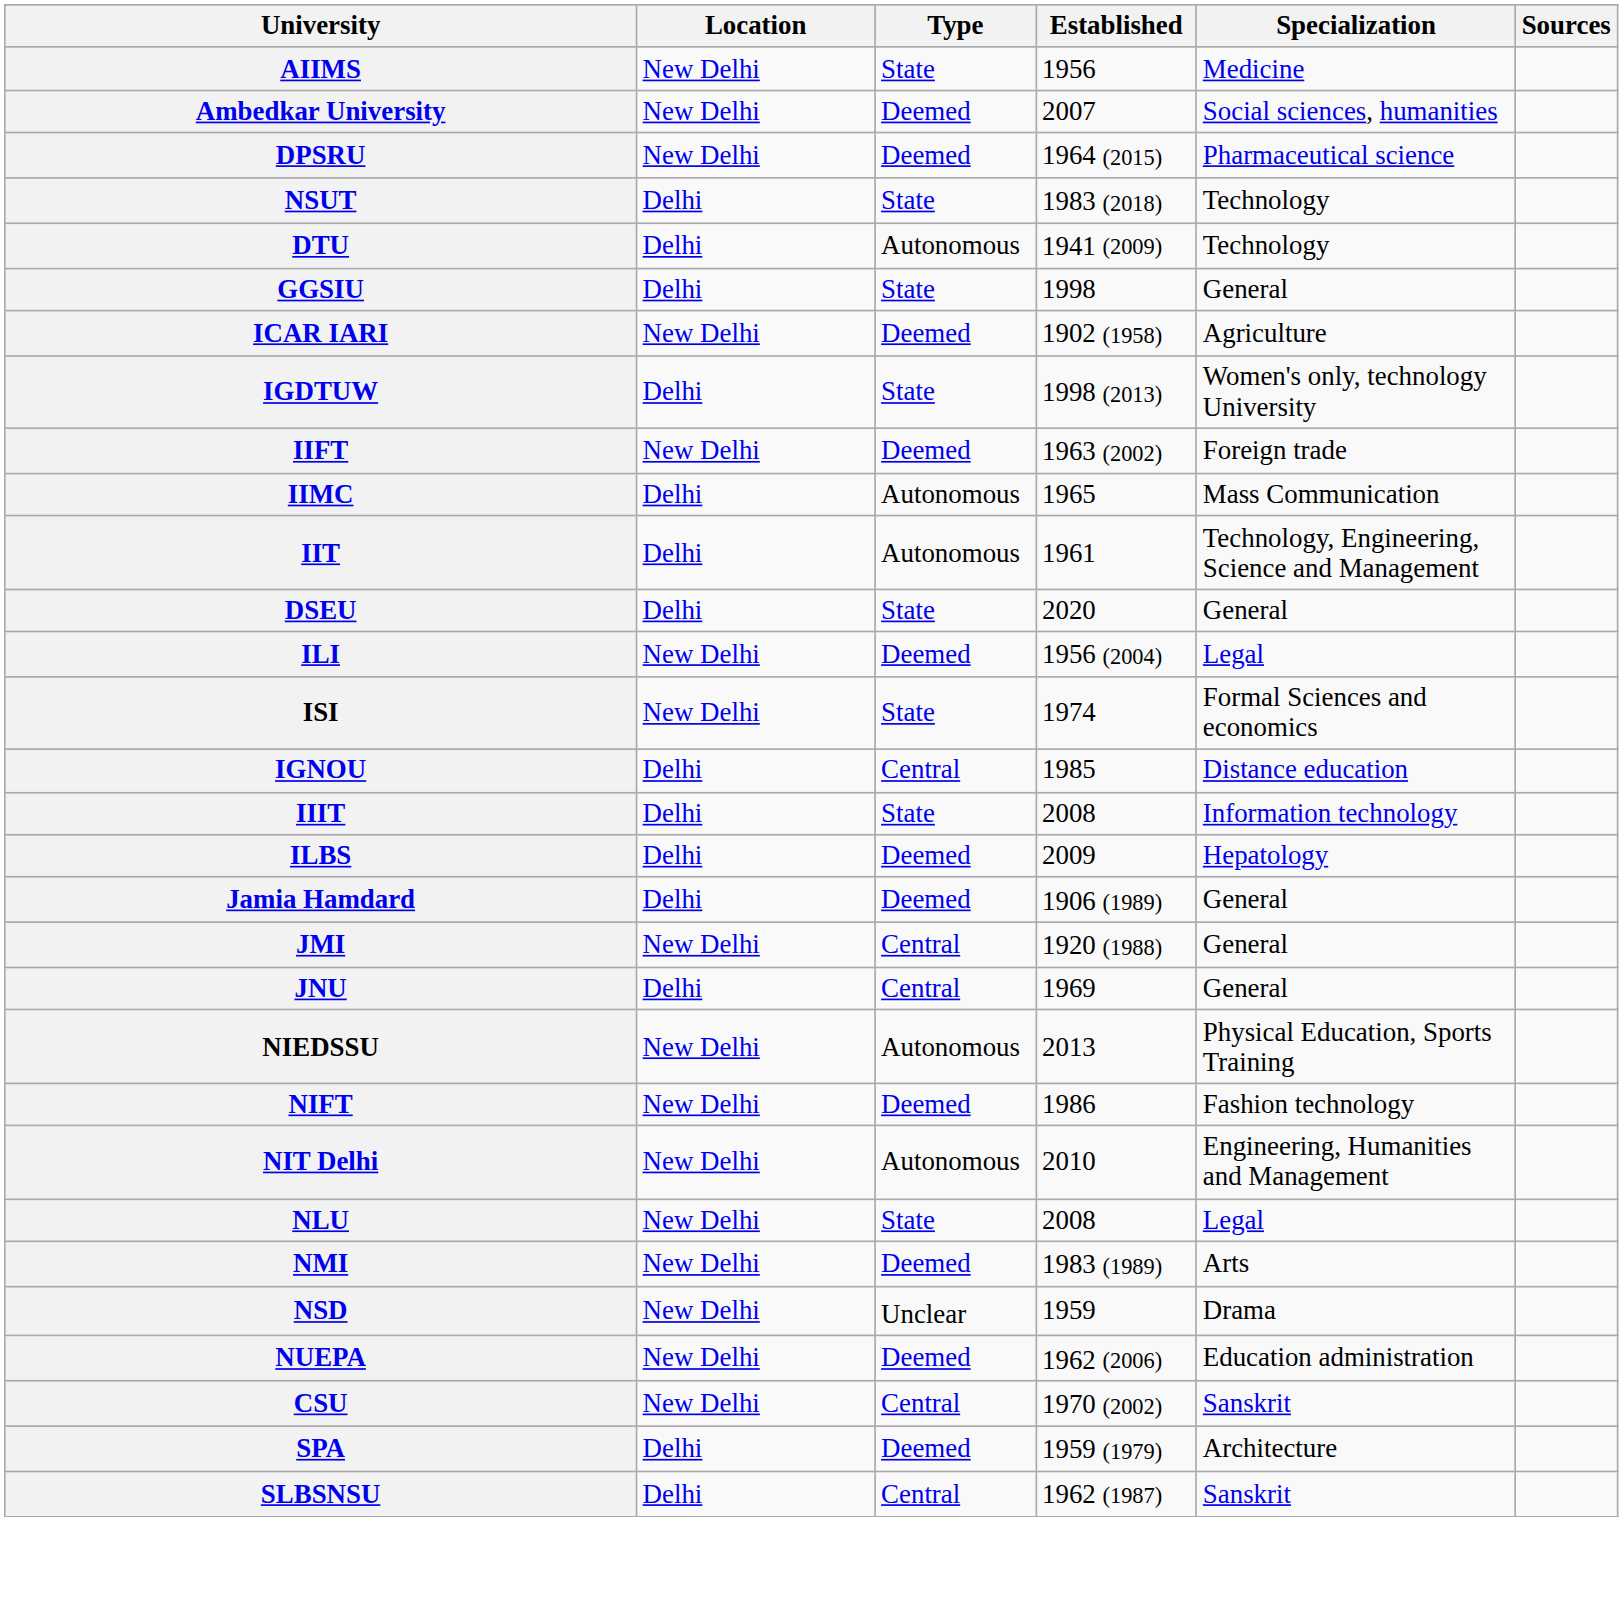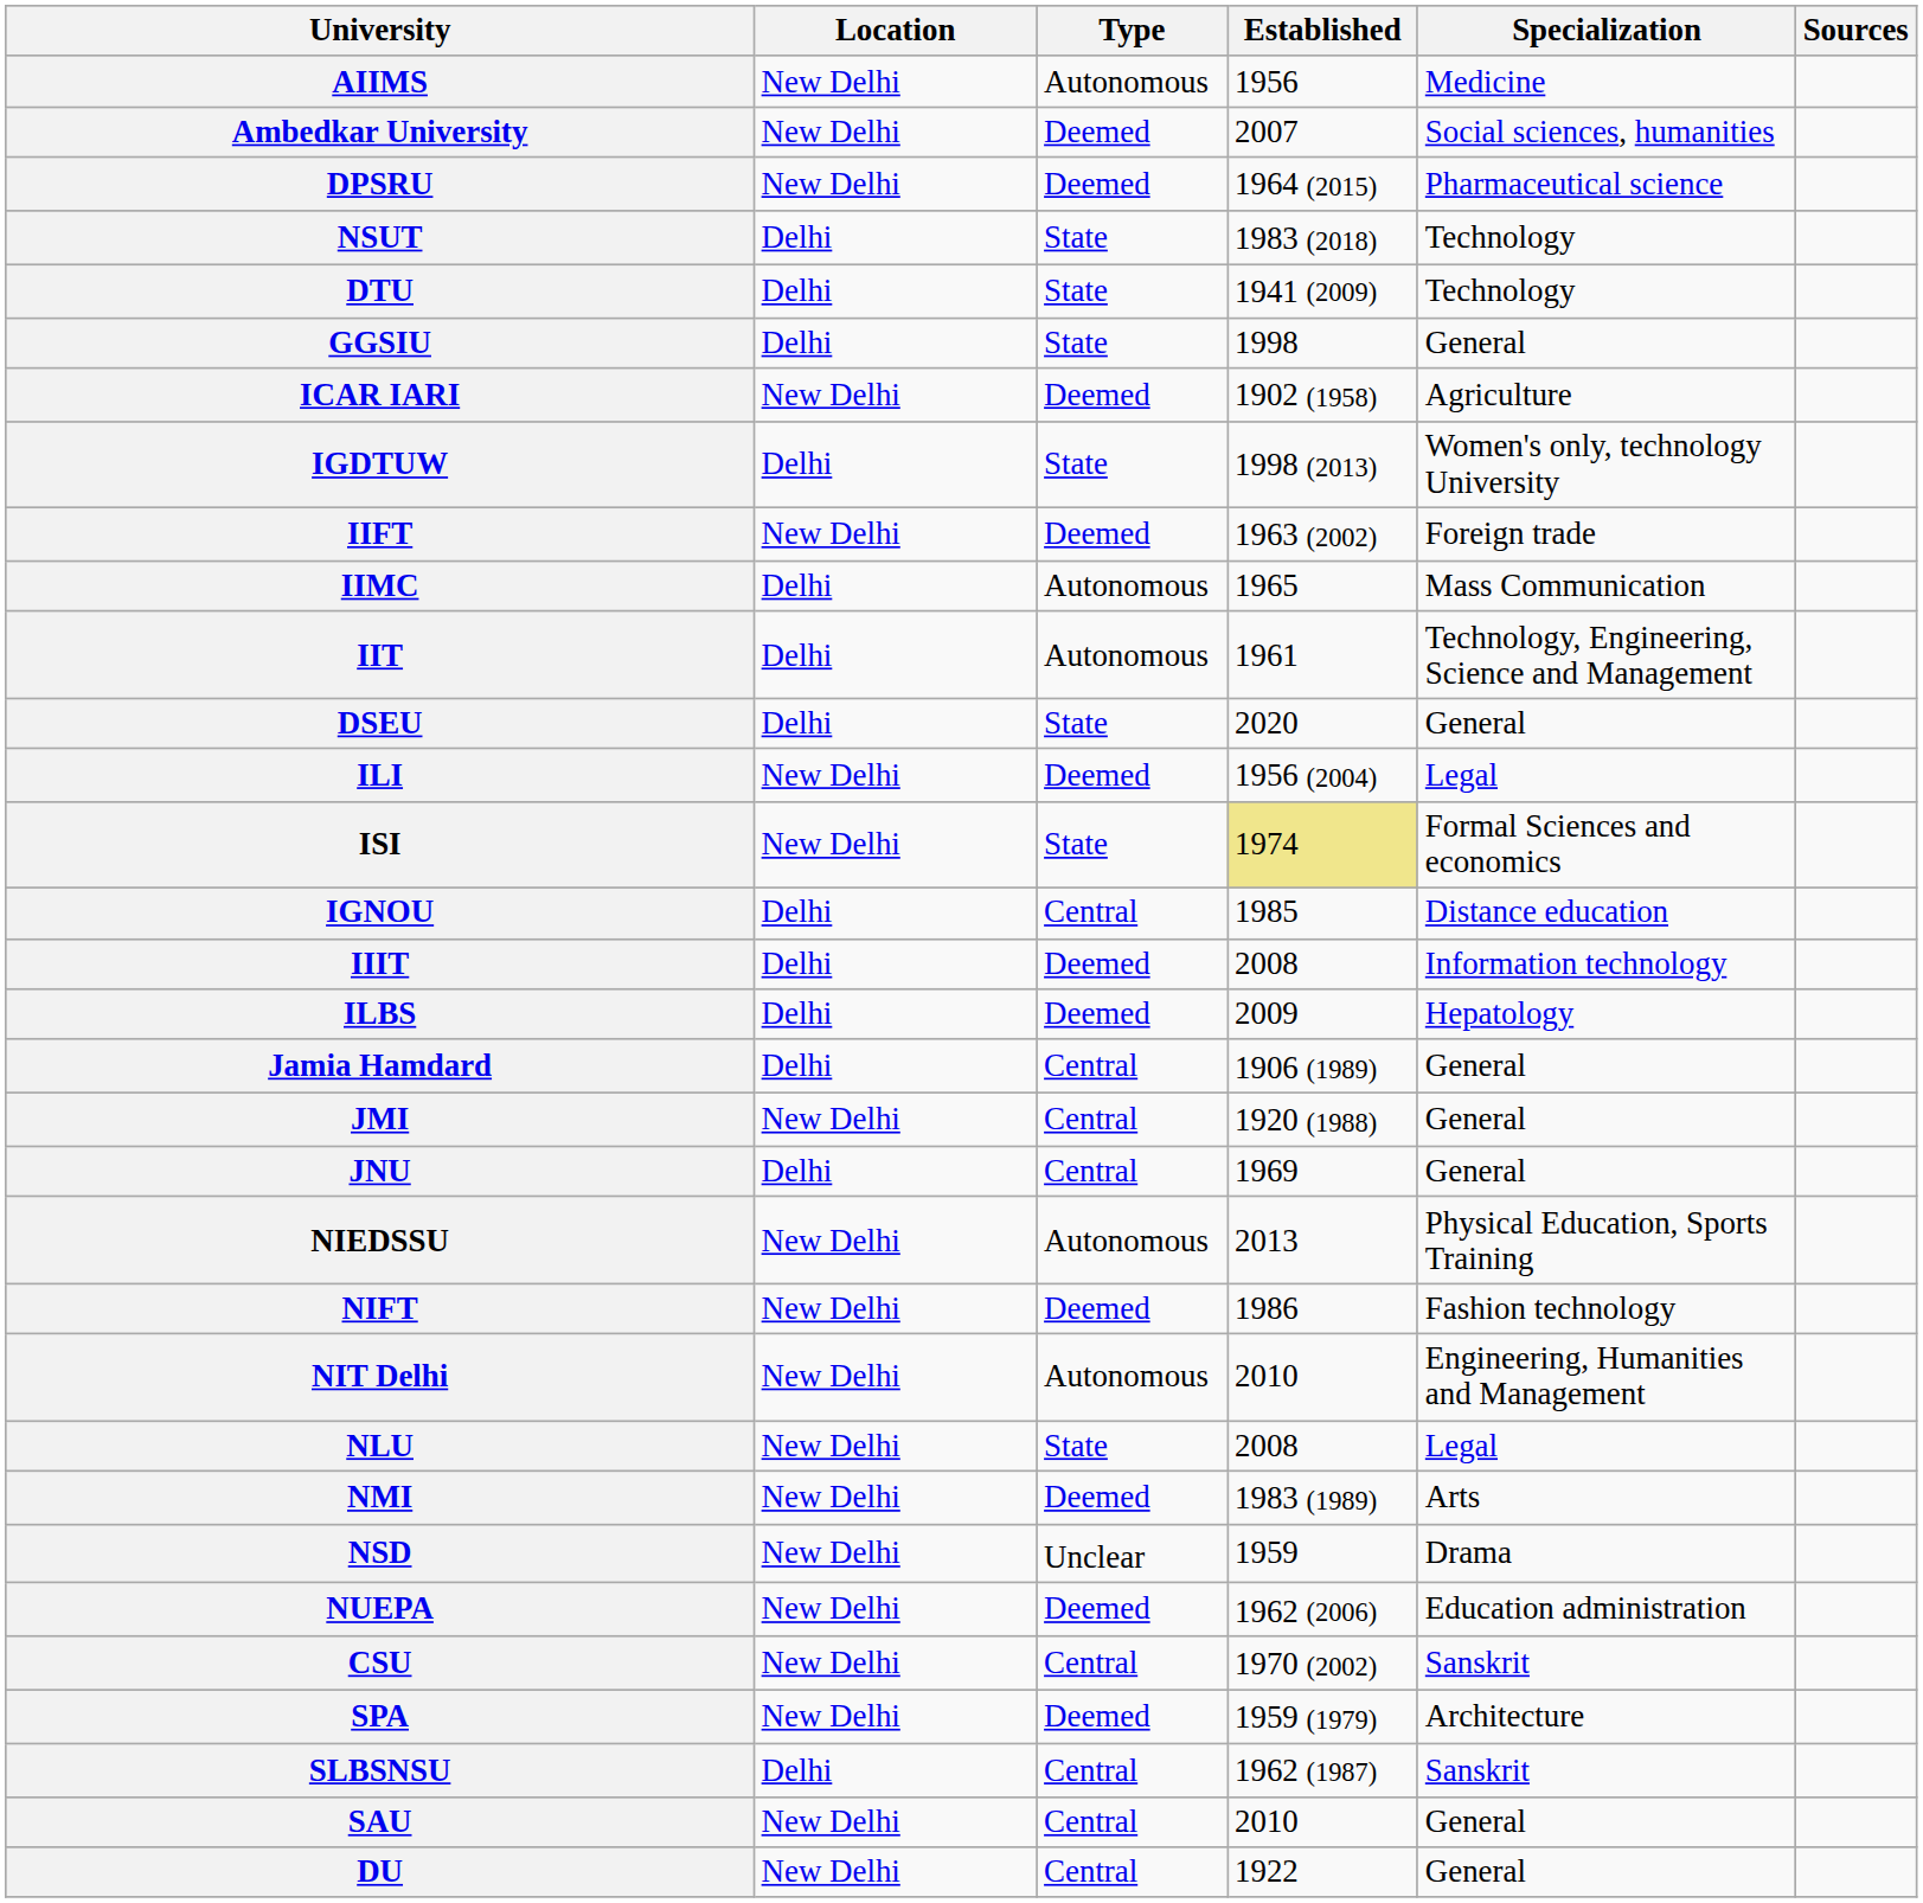 <table class="wikitable sortable collapsible plainrowheaders" border="1" style="text-align:left; width:76%">
 <tr>
 <th scope="col" style="width: 40%;">University</th>
 <th scope="col" style="width: 15%;">Location</th>
 <th scope="col" style="width: 10%;">Type</th>
 <th scope="col" style="width: 10%;">Established</th>
 <th scope="col" style="width: 20%;">Specialization</th>
 <th scope="col" style="width: 05%;" class="unsortable">Sources</th>
 </tr>
 <tr>
 <th scope="row"><a href='#'>AIIMS</a></th>
 <td><a href='#'>New Delhi</a></td>
-<td><a href='#'>State</a></td>
+<td>Autonomous</td>
 <td>1956</td>
 <td><a href='#'>Medicine</a></td>
 <td></td>
 </tr>
 <tr>
 <th scope="row"><a href='#'>Ambedkar University</a></th>
 <td><a href='#'>New Delhi</a></td>
 <td><a href='#'>Deemed</a></td>
 <td>2007</td>
 <td><a href='#'>Social sciences</a>, <a href='#'>humanities</a></td>
 <td></td>
 </tr>
 <tr>
 <th scope="row"><a href='#'>DPSRU</a></th>
 <td><a href='#'>New Delhi</a></td>
 <td><a href='#'>Deemed</a></td>
 <td>1964 <small>(2015<sup></sup>)</small></td>
 <td><a href='#'>Pharmaceutical science</a></td>
 <td></td>
 </tr>
 <tr>
 <th scope="row"><a href='#'>NSUT</a></th>
 <td><a href='#'>Delhi</a></td>
 <td><a href='#'>State</a></td>
 <td>1983 <small>(2018<sup></sup>)</small></td>
 <td>Technology</td>
 <td></td>
 </tr>
 <tr>
 <th scope="row"><a href='#'>DTU</a></th>
 <td><a href='#'>Delhi</a></td>
-<td>Autonomous</td>
+<td><a href='#'>State</a></td>
 <td>1941 <small>(2009<sup></sup>)</small></td>
 <td>Technology</td>
 <td></td>
 </tr>
 <tr>
 <th scope="row"><a href='#'>GGSIU</a></th>
 <td><a href='#'>Delhi</a></td>
 <td><a href='#'>State</a></td>
 <td>1998</td>
 <td>General</td>
 <td></td>
 </tr>
 <tr>
 <th scope="row"><a href='#'>ICAR IARI</a></th>
 <td><a href='#'>New Delhi</a></td>
 <td><a href='#'>Deemed</a></td>
 <td>1902 <small>(1958<sup></sup>)</small></td>
 <td>Agriculture</td>
 <td></td>
 </tr>
 <tr>
 <th scope="row"><a href='#'>IGDTUW</a></th>
 <td><a href='#'>Delhi</a></td>
 <td><a href='#'>State</a></td>
 <td>1998 <small>(2013<sup></sup>)</small></td>
 <td>Women's only, technology University</td>
 <td></td>
 </tr>
 <tr>
 <th scope="row"><a href='#'>IIFT</a></th>
 <td><a href='#'>New Delhi</a></td>
 <td><a href='#'>Deemed</a></td>
 <td>1963 <small>(2002<sup></sup>)</small></td>
 <td>Foreign trade</td>
 <td></td>
 </tr>
 <tr>
 <th scope="row"><a href='#'>IIMC</a></th>
 <td><a href='#'>Delhi</a></td>
 <td>Autonomous</td>
 <td>1965</td>
 <td>Mass Communication</td>
 <td></td>
 </tr>
 <tr>
 <th scope="row"><a href='#'>IIT</a></th>
 <td><a href='#'>Delhi</a></td>
 <td>Autonomous</td>
 <td>1961</td>
 <td>Technology, Engineering, Science and Management</td>
 <td></td>
 </tr>
 <tr>
 <th scope="row"><a href='#'>DSEU</a></th>
 <td><a href='#'>Delhi</a></td>
 <td><a href='#'>State</a></td>
 <td>2020</td>
 <td>General</td>
 <td></td>
 </tr>
 <tr>
 <th scope="row"><a href='#'>ILI</a></th>
 <td><a href='#'>New Delhi</a></td>
 <td><a href='#'>Deemed</a></td>
 <td>1956 <small>(2004<sup></sup>)</small></td>
 <td><a href='#'>Legal</a></td>
 <td></td>
 </tr>
 <tr>
 <th scope="row">ISI</th>
 <td><a href='#'>New Delhi</a></td>
 <td><a href='#'>State</a></td>
-<td>1974</td>
+<td style="background: khaki;">1974</td>
 <td>Formal Sciences and economics</td>
 <td></td>
 </tr>
 <tr>
 <th scope="row"><a href='#'>IGNOU</a></th>
 <td><a href='#'>Delhi</a></td>
 <td><a href='#'>Central</a></td>
 <td>1985</td>
 <td><a href='#'>Distance education</a></td>
 <td></td>
 </tr>
 <tr>
 <th scope="row"><a href='#'>IIIT</a></th>
 <td><a href='#'>Delhi</a></td>
-<td><a href='#'>State</a></td>
+<td><a href='#'>Deemed</a></td>
 <td>2008</td>
 <td><a href='#'>Information technology</a></td>
 <td></td>
 </tr>
 <tr>
 <th scope="row"><a href='#'>ILBS</a></th>
 <td><a href='#'>Delhi</a></td>
 <td><a href='#'>Deemed</a></td>
 <td>2009</td>
 <td><a href='#'>Hepatology</a></td>
 <td></td>
 </tr>
 <tr>
 <th scope="row"><a href='#'>Jamia Hamdard</a></th>
 <td><a href='#'>Delhi</a></td>
-<td><a href='#'>Deemed</a></td>
+<td><a href='#'>Central</a></td>
 <td>1906 <small>(1989<sup></sup>)</small></td>
 <td>General</td>
 <td></td>
 </tr>
 <tr>
 <th scope="row"><a href='#'>JMI</a></th>
 <td><a href='#'>New Delhi</a></td>
 <td><a href='#'>Central</a></td>
 <td>1920 <small>(1988<sup></sup>)</small></td>
 <td>General</td>
 <td></td>
 </tr>
 <tr>
 <th scope="row"><a href='#'>JNU</a></th>
 <td><a href='#'>Delhi</a></td>
 <td><a href='#'>Central</a></td>
 <td>1969</td>
 <td>General</td>
 <td></td>
 </tr>
 <tr>
 <th scope="row">NIEDSSU</th>
 <td><a href='#'>New Delhi</a></td>
 <td>Autonomous</td>
 <td>2013</td>
 <td>Physical Education, Sports Training</td>
 <td></td>
 </tr>
 <tr>
 <th scope="row"><a href='#'>NIFT</a></th>
 <td><a href='#'>New Delhi</a></td>
 <td><a href='#'>Deemed</a></td>
 <td>1986</td>
 <td>Fashion technology</td>
 <td></td>
 </tr>
 <tr>
 <th scope="row"><a href='#'>NIT Delhi</a></th>
 <td><a href='#'>New Delhi</a></td>
 <td>Autonomous</td>
 <td>2010</td>
 <td>Engineering, Humanities and Management</td>
 <td></td>
 </tr>
 <tr>
 <th scope="row"><a href='#'>NLU</a></th>
 <td><a href='#'>New Delhi</a></td>
 <td><a href='#'>State</a></td>
 <td>2008</td>
 <td><a href='#'>Legal</a></td>
 <td></td>
 </tr>
 <tr>
 <th scope="row"><a href='#'>NMI</a></th>
 <td><a href='#'>New Delhi</a></td>
 <td><a href='#'>Deemed</a></td>
 <td>1983 <small>(1989<sup></sup>)</small></td>
 <td>Arts</td>
 <td></td>
 </tr>
 <tr>
 <th scope="row"><a href='#'>NSD</a></th>
 <td><a href='#'>New Delhi</a></td>
 <td>Unclear<sup></sup></td>
 <td>1959</td>
 <td>Drama</td>
 <td></td>
 </tr>
 <tr>
 <th scope="row"><a href='#'>NUEPA</a></th>
 <td><a href='#'>New Delhi</a></td>
 <td><a href='#'>Deemed</a></td>
 <td>1962 <small>(2006<sup></sup>)</small></td>
 <td>Education administration</td>
 <td></td>
 </tr>
 <tr>
 <th scope="row"><a href='#'>CSU</a></th>
 <td><a href='#'>New Delhi</a></td>
 <td><a href='#'>Central</a></td>
 <td>1970 <small>(2002<sup></sup>)</small></td>
 <td><a href='#'>Sanskrit</a></td>
 <td></td>
 </tr>
 <tr>
 <th scope="row"><a href='#'>SPA</a></th>
-<td><a href='#'>Delhi</a></td>
+<td><a href='#'>New Delhi</a></td>
 <td><a href='#'>Deemed</a></td>
 <td>1959 <small>(1979<sup></sup>)</small></td>
 <td>Architecture</td>
 <td></td>
 </tr>
 <tr>
 <th scope="row"><a href='#'>SLBSNSU</a></th>
 <td><a href='#'>Delhi</a></td>
 <td><a href='#'>Central</a></td>
 <td>1962 <small>(1987<sup></sup>)</small></td>
 <td><a href='#'>Sanskrit</a></td>
 <td></td>
 </tr>
+<tr>
+<th scope="row"><a href='#'>SAU</a></th>
+<td><a href='#'>New Delhi</a></td>
+<td><a href='#'>Central</a></td>
+<td>2010</td>
+<td>General</td>
+<td></td>
+</tr>
+<tr>
+<th scope="row"><a href='#'>DU</a></th>
+<td><a href='#'>New Delhi</a></td>
+<td><a href='#'>Central</a></td>
+<td>1922</td>
+<td>General</td>
+<td></td>
+</tr>
 </table>
